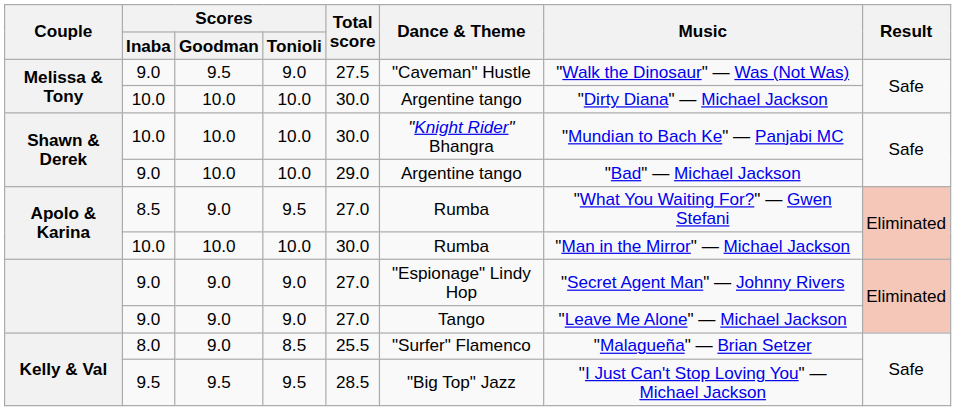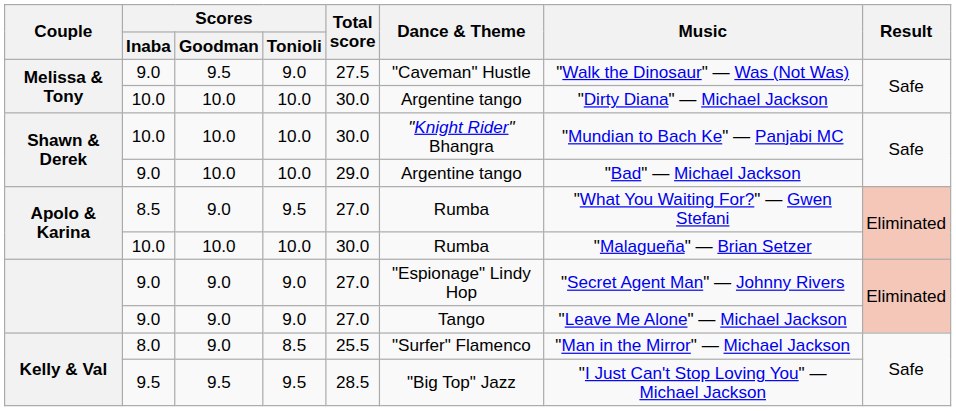 <table class="wikitable sortable" style="text-align:center; font-size:90%; width:90%">
 <tr>
 <th scope="col" rowspan=2>Couple</th>
 <th scope="col" colspan=3 class="unsortable">Scores</th>
 <th scope="col" rowspan=2>Total<br>score</th>
 <th scope="col" rowspan=2>Dance & Theme</th>
 <th scope="col" rowspan=2 class="unsortable">Music</th>
 <th scope="col" rowspan=2 class="unsortable">Result</th>
 </tr>
 <tr>
 <th class="unsortable">Inaba</th>
 <th class="unsortable">Goodman</th>
 <th class="unsortable">Tonioli</th>
 </tr>
 <tr>
 <th scope="row" rowspan=2>Melissa & Tony</th>
 <td>9.0</td>
 <td>9.5</td>
 <td>9.0</td>
 <td>27.5</td>
 <td>"Caveman" Hustle</td>
 <td>"<a href='#'>Walk the Dinosaur</a>" — <a href='#'>Was (Not Was)</a></td>
 <td rowspan=2>Safe</td>
 </tr>
 <tr>
 <td>10.0</td>
 <td>10.0</td>
 <td>10.0</td>
 <td>30.0</td>
 <td>Argentine tango</td>
 <td>"<a href='#'>Dirty Diana</a>" — <a href='#'>Michael Jackson</a></td>
 </tr>
 <tr>
 <th scope="row" rowspan=2>Shawn & Derek</th>
 <td>10.0</td>
 <td>10.0</td>
 <td>10.0</td>
 <td>30.0</td>
 <td><em>"<a href='#'>Knight Rider</a>"</em> Bhangra</td>
 <td>"<a href='#'>Mundian to Bach Ke</a>" — <a href='#'>Panjabi MC</a></td>
 <td rowspan=2>Safe</td>
 </tr>
 <tr>
 <td>9.0</td>
 <td>10.0</td>
 <td>10.0</td>
 <td>29.0</td>
 <td>Argentine tango</td>
 <td>"<a href='#'>Bad</a>" — <a href='#'>Michael Jackson</a></td>
 </tr>
 <tr>
 <th scope="row" rowspan=2>Apolo & Karina</th>
 <td>8.5</td>
 <td>9.0</td>
 <td>9.5</td>
 <td>27.0</td>
 <td>Rumba</td>
 <td>"<a href='#'>What You Waiting For?</a>" — <a href='#'>Gwen Stefani</a></td>
 <td rowspan=2 bgcolor=f4c7b8>Eliminated</td>
 </tr>
 <tr>
 <td>10.0</td>
 <td>10.0</td>
 <td>10.0</td>
 <td>30.0</td>
 <td>Rumba</td>
-<td>"<a href='#'>Man in the Mirror</a>" — <a href='#'>Michael Jackson</a></td>
+<td>"<a href='#'>Malagueña</a>" — <a href='#'>Brian Setzer</a></td>
 </tr>
 <tr>
 <th scope="row" rowspan=2></th>
 <td>9.0</td>
 <td>9.0</td>
 <td>9.0</td>
 <td>27.0</td>
 <td>"Espionage" Lindy Hop</td>
 <td>"<a href='#'>Secret Agent Man</a>" — <a href='#'>Johnny Rivers</a></td>
 <td rowspan=2 bgcolor=f4c7b8>Eliminated</td>
 </tr>
 <tr>
 <td>9.0</td>
 <td>9.0</td>
 <td>9.0</td>
 <td>27.0</td>
 <td>Tango</td>
 <td>"<a href='#'>Leave Me Alone</a>" — <a href='#'>Michael Jackson</a></td>
 </tr>
 <tr>
 <th scope="row" rowspan=2>Kelly & Val</th>
 <td>8.0</td>
 <td>9.0</td>
 <td>8.5</td>
 <td>25.5</td>
 <td>"Surfer" Flamenco</td>
-<td>"<a href='#'>Malagueña</a>" — <a href='#'>Brian Setzer</a></td>
+<td>"<a href='#'>Man in the Mirror</a>" — <a href='#'>Michael Jackson</a></td>
 <td rowspan=2>Safe</td>
 </tr>
 <tr>
 <td>9.5</td>
 <td>9.5</td>
 <td>9.5</td>
 <td>28.5</td>
 <td>"Big Top" Jazz</td>
 <td>"<a href='#'>I Just Can't Stop Loving You</a>" — <a href='#'>Michael Jackson</a></td>
 </tr>
 </table>
